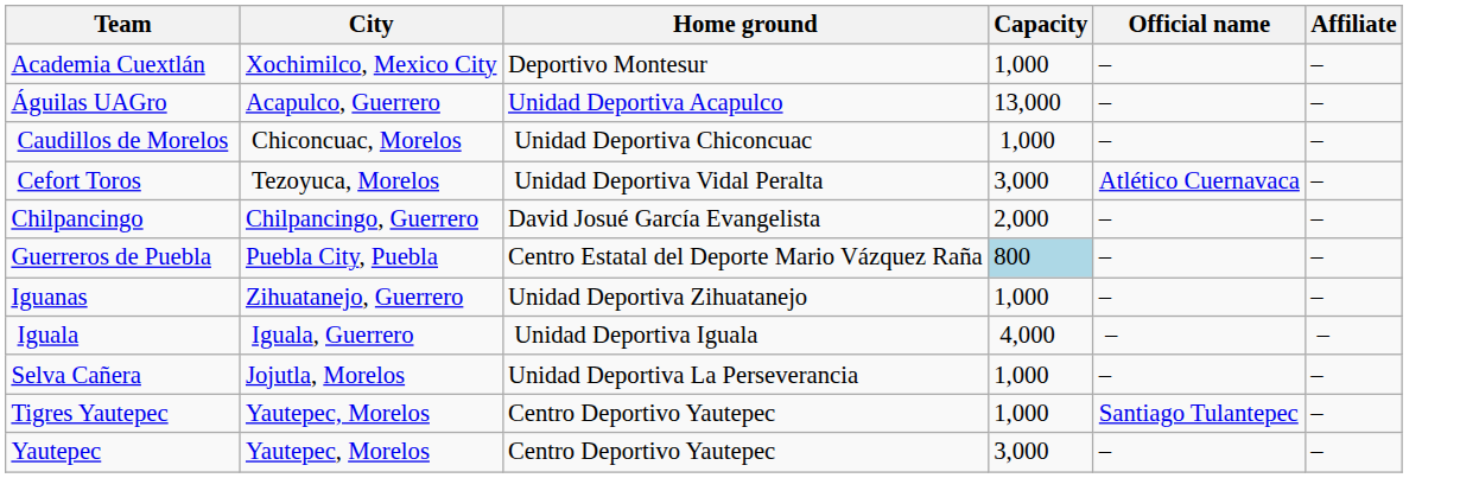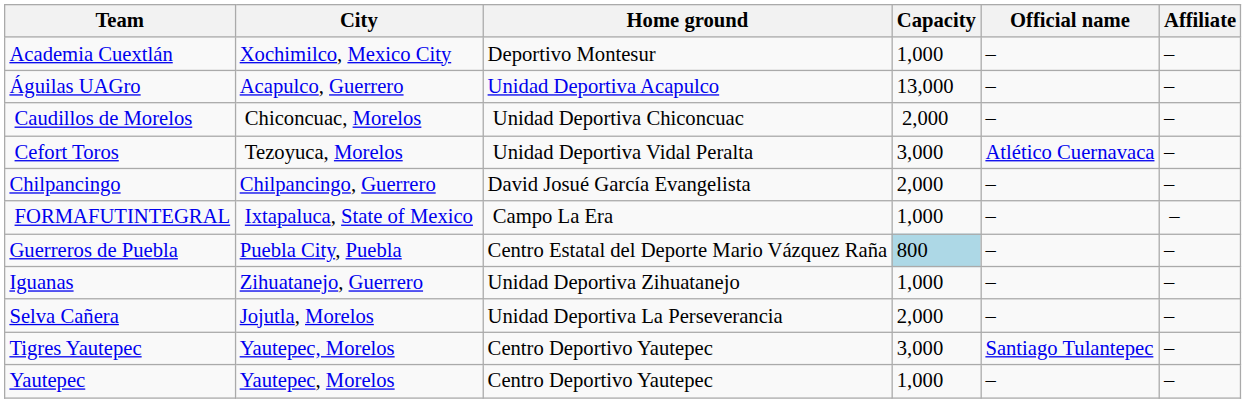 <table class="wikitable sortable">
 <tr>
 <th>Team</th>
 <th>City</th>
 <th>Home ground</th>
 <th>Capacity</th>
 <th>Official name</th>
 <th>Affiliate</th>
 </tr>
 <tr>
 <td><a href='#'>Academia Cuextlán</a></td>
 <td><a href='#'>Xochimilco</a>, <a href='#'>Mexico City</a></td>
 <td>Deportivo Montesur</td>
 <td>1,000</td>
 <td>–</td>
 <td>–</td>
 </tr>
 <tr>
 <td><a href='#'>Águilas UAGro</a></td>
 <td><a href='#'>Acapulco</a>, <a href='#'>Guerrero</a></td>
 <td><a href='#'>Unidad Deportiva Acapulco</a></td>
 <td>13,000</td>
 <td>–</td>
 <td>–</td>
 </tr>
 <tr>
 <td> <a href='#'>Caudillos de Morelos</a> </td>
 <td> Chiconcuac, <a href='#'>Morelos</a></td>
 <td> Unidad Deportiva Chiconcuac</td>
-<td> 1,000</td>
+<td> 2,000</td>
 <td>–</td>
 <td>–</td>
 </tr>
 <tr>
 <td> <a href='#'>Cefort Toros</a></td>
 <td> Tezoyuca, <a href='#'>Morelos</a> </td>
 <td> Unidad Deportiva Vidal Peralta</td>
 <td>3,000</td>
 <td><a href='#'>Atlético Cuernavaca</a></td>
 <td>–</td>
 </tr>
 <tr>
 <td><a href='#'>Chilpancingo</a></td>
 <td><a href='#'>Chilpancingo</a>, <a href='#'>Guerrero</a></td>
 <td>David Josué García Evangelista</td>
 <td>2,000</td>
 <td>–</td>
 <td>–</td>
 </tr>
 <tr>
+<td> <a href='#'>FORMAFUTINTEGRAL</a></td>
+<td> <a href='#'>Ixtapaluca</a>, <a href='#'>State of Mexico</a> </td>
+<td> Campo La Era</td>
+<td>1,000</td>
+<td>– </td>
+<td> –</td>
+</tr>
+<tr>
 <td><a href='#'>Guerreros de Puebla</a></td>
 <td><a href='#'>Puebla City</a>, <a href='#'>Puebla</a></td>
 <td>Centro Estatal del Deporte Mario Vázquez Raña</td>
 <td style="background: lightblue;">800</td>
 <td>–</td>
 <td>–</td>
 </tr>
 <tr>
 <td><a href='#'>Iguanas</a></td>
 <td><a href='#'>Zihuatanejo</a>, <a href='#'>Guerrero</a></td>
 <td>Unidad Deportiva Zihuatanejo</td>
 <td>1,000</td>
 <td>–</td>
 <td>–</td>
 </tr>
 <tr>
-<td> <a href='#'>Iguala</a></td>
-<td> <a href='#'>Iguala</a>, <a href='#'>Guerrero</a></td>
-<td> Unidad Deportiva Iguala</td>
-<td> 4,000</td>
-<td> –</td>
-<td> –</td>
-</tr>
-<tr>
 <td><a href='#'>Selva Cañera</a></td>
 <td><a href='#'>Jojutla</a>, <a href='#'>Morelos</a></td>
 <td>Unidad Deportiva La Perseverancia</td>
-<td>1,000</td>
+<td>2,000</td>
 <td>–</td>
 <td>–</td>
 </tr>
 <tr>
 <td><a href='#'>Tigres Yautepec</a></td>
 <td><a href='#'>Yautepec, Morelos</a></td>
 <td>Centro Deportivo Yautepec</td>
-<td>1,000</td>
+<td>3,000</td>
 <td><a href='#'>Santiago Tulantepec</a></td>
 <td>–</td>
 </tr>
 <tr>
 <td><a href='#'>Yautepec</a></td>
 <td><a href='#'>Yautepec</a>, <a href='#'>Morelos</a></td>
 <td>Centro Deportivo Yautepec</td>
-<td>3,000</td>
+<td>1,000</td>
 <td>–</td>
 <td>–</td>
 </tr>
 </table>
